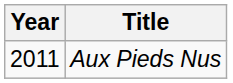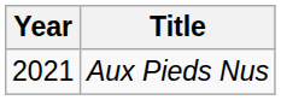 <table class="wikitable">
 <tr>
 <th>Year</th>
 <th>Title</th>
 </tr>
 <tr>
-<td>2011</td>
+<td>2021</td>
 <td><em>Aux Pieds Nus</em></td>
 </tr>
 </table>
